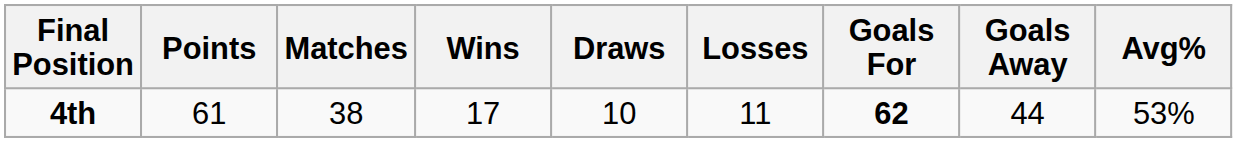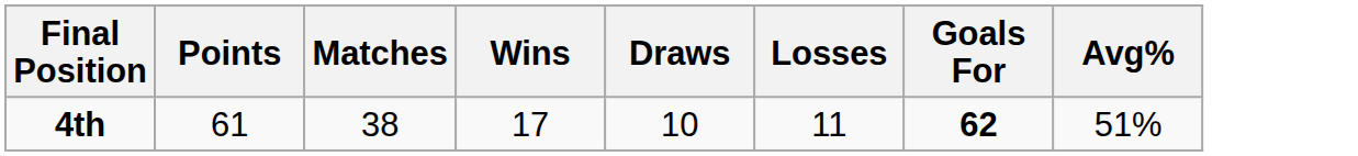 <table class="wikitable" style="font-size: 95%; text-align: center;">
 <tr>
 <th width=60>Final Position</th>
 <th width=60>Points</th>
 <th width=60>Matches</th>
 <th width=60>Wins</th>
 <th width=60>Draws</th>
 <th width=60>Losses</th>
 <th width=60>Goals For</th>
-<th width=60>Goals Away</th>
 <th width=60>Avg%</th>
 </tr>
 <tr>
 <td><strong>4th</strong></td>
 <td>61</td>
 <td>38</td>
 <td>17</td>
 <td>10</td>
 <td>11</td>
 <td><strong>62</strong></td>
-<td>44</td>
-<td>53%</td>
+<td>51%</td>
 </tr>
 </table>
